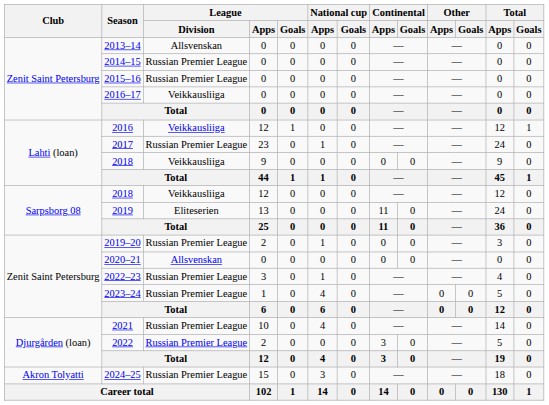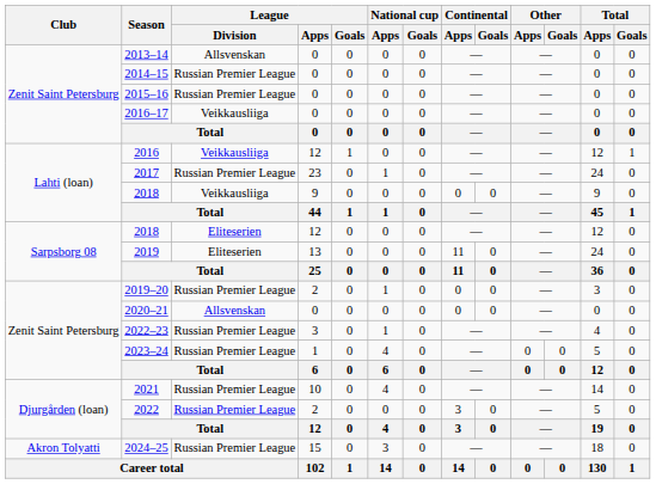 <table class="wikitable" style="text-align: center;">
 <tr>
 <th rowspan="2">Club</th>
 <th rowspan="2">Season</th>
 <th colspan="3">League</th>
 <th colspan="2">National cup</th>
 <th colspan="2">Continental</th>
 <th colspan="2">Other</th>
 <th colspan="2">Total</th>
 </tr>
 <tr>
 <th>Division</th>
 <th>Apps</th>
 <th>Goals</th>
 <th>Apps</th>
 <th>Goals</th>
 <th>Apps</th>
 <th>Goals</th>
 <th>Apps</th>
 <th>Goals</th>
 <th>Apps</th>
 <th>Goals</th>
 </tr>
 <tr>
 <td rowspan="5"><a href='#'>Zenit Saint Petersburg</a></td>
 <td><a href='#'>2013–14</a></td>
 <td>Allsvenskan</td>
 <td>0</td>
 <td>0</td>
 <td>0</td>
 <td>0</td>
 <td colspan="2">—</td>
 <td colspan="2">—</td>
 <td>0</td>
 <td>0</td>
 </tr>
 <tr>
 <td><a href='#'>2014–15</a></td>
 <td>Russian Premier League</td>
 <td>0</td>
 <td>0</td>
 <td>0</td>
 <td>0</td>
 <td colspan="2">—</td>
 <td colspan="2">—</td>
 <td>0</td>
 <td>0</td>
 </tr>
 <tr>
 <td><a href='#'>2015–16</a></td>
 <td>Russian Premier League</td>
 <td>0</td>
 <td>0</td>
 <td>0</td>
 <td>0</td>
 <td colspan="2">—</td>
 <td colspan="2">—</td>
 <td>0</td>
 <td>0</td>
 </tr>
 <tr>
 <td><a href='#'>2016–17</a></td>
 <td>Veikkausliiga</td>
 <td>0</td>
 <td>0</td>
 <td>0</td>
 <td>0</td>
 <td colspan="2">—</td>
 <td colspan="2">—</td>
 <td>0</td>
 <td>0</td>
 </tr>
 <tr>
 <th colspan="2">Total</th>
 <th>0</th>
 <th>0</th>
 <th>0</th>
 <th>0</th>
 <th colspan="2">—</th>
 <th colspan="2">—</th>
 <th>0</th>
 <th>0</th>
 </tr>
 <tr>
 <td rowspan="4"><a href='#'>Lahti</a> (loan)</td>
 <td><a href='#'>2016</a></td>
 <td><a href='#'>Veikkausliiga</a></td>
 <td>12</td>
 <td>1</td>
 <td>0</td>
 <td>0</td>
 <td colspan="2">—</td>
 <td colspan="2">—</td>
 <td>12</td>
 <td>1</td>
 </tr>
 <tr>
 <td><a href='#'>2017</a></td>
 <td>Russian Premier League</td>
 <td>23</td>
 <td>0</td>
 <td>1</td>
 <td>0</td>
 <td colspan="2">—</td>
 <td colspan="2">—</td>
 <td>24</td>
 <td>0</td>
 </tr>
 <tr>
 <td><a href='#'>2018</a></td>
 <td>Veikkausliiga</td>
 <td>9</td>
 <td>0</td>
 <td>0</td>
 <td>0</td>
 <td>0</td>
 <td>0</td>
 <td colspan="2">—</td>
 <td>9</td>
 <td>0</td>
 </tr>
 <tr>
 <th colspan="2">Total</th>
 <th>44</th>
 <th>1</th>
 <th>1</th>
 <th>0</th>
 <th colspan="2">—</th>
 <th colspan="2">—</th>
 <th>45</th>
 <th>1</th>
 </tr>
 <tr>
 <td rowspan="3"><a href='#'>Sarpsborg 08</a></td>
 <td><a href='#'>2018</a></td>
-<td>Veikkausliiga</td>
+<td><a href='#'>Eliteserien</a></td>
 <td>12</td>
 <td>0</td>
 <td>0</td>
 <td>0</td>
 <td colspan="2">—</td>
 <td colspan="2">—</td>
 <td>12</td>
 <td>0</td>
 </tr>
 <tr>
 <td><a href='#'>2019</a></td>
 <td>Eliteserien</td>
 <td>13</td>
 <td>0</td>
 <td>0</td>
 <td>0</td>
 <td>11</td>
 <td>0</td>
 <td colspan="2">—</td>
 <td>24</td>
 <td>0</td>
 </tr>
 <tr>
 <th colspan="2">Total</th>
 <th>25</th>
 <th>0</th>
 <th>0</th>
 <th>0</th>
 <th>11</th>
 <th>0</th>
 <th colspan="2">—</th>
 <th>36</th>
 <th>0</th>
 </tr>
 <tr>
 <td rowspan="5">Zenit Saint Petersburg</td>
 <td><a href='#'>2019–20</a></td>
 <td>Russian Premier League</td>
 <td>2</td>
 <td>0</td>
 <td>1</td>
 <td>0</td>
 <td>0</td>
 <td>0</td>
 <td colspan="2">—</td>
 <td>3</td>
 <td>0</td>
 </tr>
 <tr>
 <td><a href='#'>2020–21</a></td>
 <td><a href='#'>Allsvenskan</a></td>
 <td>0</td>
 <td>0</td>
 <td>0</td>
 <td>0</td>
 <td>0</td>
 <td>0</td>
 <td colspan="2">—</td>
 <td>0</td>
 <td>0</td>
 </tr>
 <tr>
 <td><a href='#'>2022–23</a></td>
 <td>Russian Premier League</td>
 <td>3</td>
 <td>0</td>
 <td>1</td>
 <td>0</td>
 <td colspan="2">—</td>
 <td colspan="2">—</td>
 <td>4</td>
 <td>0</td>
 </tr>
 <tr>
 <td><a href='#'>2023–24</a></td>
 <td>Russian Premier League</td>
 <td>1</td>
 <td>0</td>
 <td>4</td>
 <td>0</td>
 <td colspan="2">—</td>
 <td>0</td>
 <td>0</td>
 <td>5</td>
 <td>0</td>
 </tr>
 <tr>
 <th colspan="2">Total</th>
 <th>6</th>
 <th>0</th>
 <th>6</th>
 <th>0</th>
 <th colspan="2">—</th>
 <th>0</th>
 <th>0</th>
 <th>12</th>
 <th>0</th>
 </tr>
 <tr>
 <td rowspan="3"><a href='#'>Djurgården</a> (loan)</td>
 <td><a href='#'>2021</a></td>
 <td>Russian Premier League</td>
 <td>10</td>
 <td>0</td>
 <td>4</td>
 <td>0</td>
 <td colspan="2">—</td>
 <td colspan="2">—</td>
 <td>14</td>
 <td>0</td>
 </tr>
 <tr>
 <td><a href='#'>2022</a></td>
 <td><a href='#'>Russian Premier League</a></td>
 <td>2</td>
 <td>0</td>
 <td>0</td>
 <td>0</td>
 <td>3</td>
 <td>0</td>
 <td colspan="2">—</td>
 <td>5</td>
 <td>0</td>
 </tr>
 <tr>
 <th colspan="2">Total</th>
 <th>12</th>
 <th>0</th>
 <th>4</th>
 <th>0</th>
 <th>3</th>
 <th>0</th>
 <th colspan="2">—</th>
 <th>19</th>
 <th>0</th>
 </tr>
 <tr>
 <td><a href='#'>Akron Tolyatti</a></td>
 <td><a href='#'>2024–25</a></td>
 <td>Russian Premier League</td>
 <td>15</td>
 <td>0</td>
 <td>3</td>
 <td>0</td>
 <td colspan="2">—</td>
 <td colspan="2">—</td>
 <td>18</td>
 <td>0</td>
 </tr>
 <tr>
 <th colspan="3">Career total</th>
 <th>102</th>
 <th>1</th>
 <th>14</th>
 <th>0</th>
 <th>14</th>
 <th>0</th>
 <th>0</th>
 <th>0</th>
 <th>130</th>
 <th>1</th>
 </tr>
 </table>
